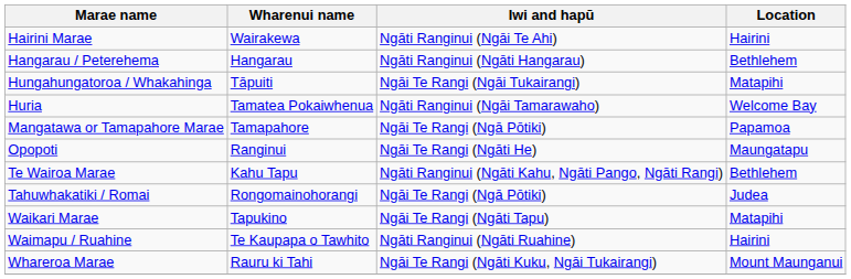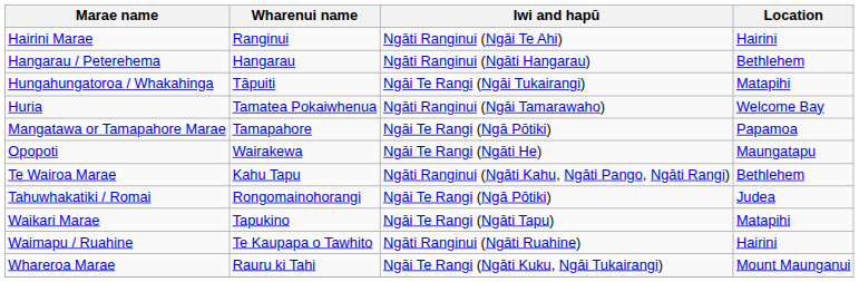 <table class="wikitable sortable">
 <tr>
 <th>Marae name</th>
 <th>Wharenui name</th>
 <th>Iwi and hapū</th>
 <th>Location</th>
 </tr>
 <tr>
 <td><a href='#'>Hairini Marae</a></td>
-<td><a href='#'>Wairakewa</a></td>
+<td><a href='#'>Ranginui</a></td>
 <td><a href='#'>Ngāti Ranginui</a> (<a href='#'>Ngāi Te Ahi</a>)</td>
 <td><a href='#'>Hairini</a></td>
 </tr>
 <tr>
 <td><a href='#'>Hangarau / Peterehema</a></td>
 <td><a href='#'>Hangarau</a></td>
 <td><a href='#'>Ngāti Ranginui</a> (<a href='#'>Ngāti Hangarau</a>)</td>
 <td><a href='#'>Bethlehem</a></td>
 </tr>
 <tr>
 <td><a href='#'>Hungahungatoroa / Whakahinga</a></td>
 <td><a href='#'>Tāpuiti</a></td>
 <td><a href='#'>Ngāi Te Rangi</a> (<a href='#'>Ngāi Tukairangi</a>)</td>
 <td><a href='#'>Matapihi</a></td>
 </tr>
 <tr>
 <td><a href='#'>Huria</a></td>
 <td><a href='#'>Tamatea Pokaiwhenua</a></td>
 <td><a href='#'>Ngāti Ranginui</a> (<a href='#'>Ngāi Tamarawaho</a>)</td>
 <td><a href='#'>Welcome Bay</a></td>
 </tr>
 <tr>
 <td><a href='#'>Mangatawa or Tamapahore Marae</a></td>
 <td><a href='#'>Tamapahore</a></td>
 <td><a href='#'>Ngāi Te Rangi</a> (<a href='#'>Ngā Pōtiki</a>)</td>
 <td><a href='#'>Papamoa</a></td>
 </tr>
 <tr>
 <td><a href='#'>Opopoti</a></td>
-<td><a href='#'>Ranginui</a></td>
+<td><a href='#'>Wairakewa</a></td>
 <td><a href='#'>Ngāi Te Rangi</a> (<a href='#'>Ngāti He</a>)</td>
 <td><a href='#'>Maungatapu</a></td>
 </tr>
 <tr>
 <td><a href='#'>Te Wairoa Marae</a></td>
 <td><a href='#'>Kahu Tapu</a></td>
 <td><a href='#'>Ngāti Ranginui</a> (<a href='#'>Ngāti Kahu</a>, <a href='#'>Ngāti Pango</a>, <a href='#'>Ngāti Rangi</a>)</td>
 <td><a href='#'>Bethlehem</a></td>
 </tr>
 <tr>
 <td><a href='#'>Tahuwhakatiki / Romai</a></td>
 <td><a href='#'>Rongomainohorangi</a></td>
 <td><a href='#'>Ngāi Te Rangi</a> (<a href='#'>Ngā Pōtiki</a>)</td>
 <td><a href='#'>Judea</a></td>
 </tr>
 <tr>
 <td><a href='#'>Waikari Marae</a></td>
 <td><a href='#'>Tapukino</a></td>
 <td><a href='#'>Ngāi Te Rangi</a> (<a href='#'>Ngāti Tapu</a>)</td>
 <td><a href='#'>Matapihi</a></td>
 </tr>
 <tr>
 <td><a href='#'>Waimapu / Ruahine</a></td>
 <td><a href='#'>Te Kaupapa o Tawhito</a></td>
 <td><a href='#'>Ngāti Ranginui</a> (<a href='#'>Ngāti Ruahine</a>)</td>
 <td><a href='#'>Hairini</a></td>
 </tr>
 <tr>
 <td><a href='#'>Whareroa Marae</a></td>
 <td><a href='#'>Rauru ki Tahi</a></td>
 <td><a href='#'>Ngāi Te Rangi</a> (<a href='#'>Ngāti Kuku</a>, <a href='#'>Ngāi Tukairangi</a>)</td>
 <td><a href='#'>Mount Maunganui</a></td>
 </tr>
 <tr>
 </tr>
 </table>
